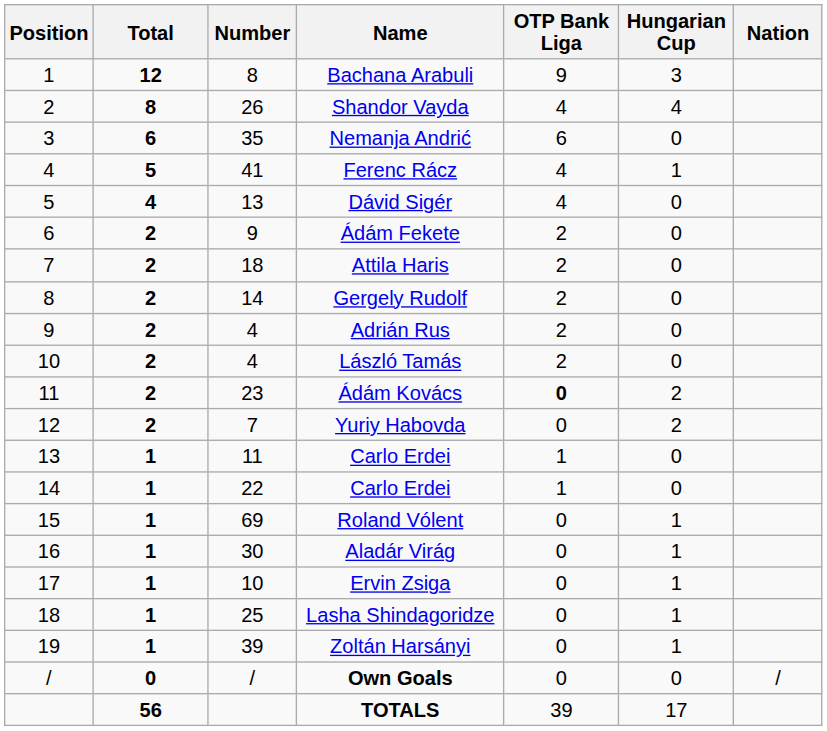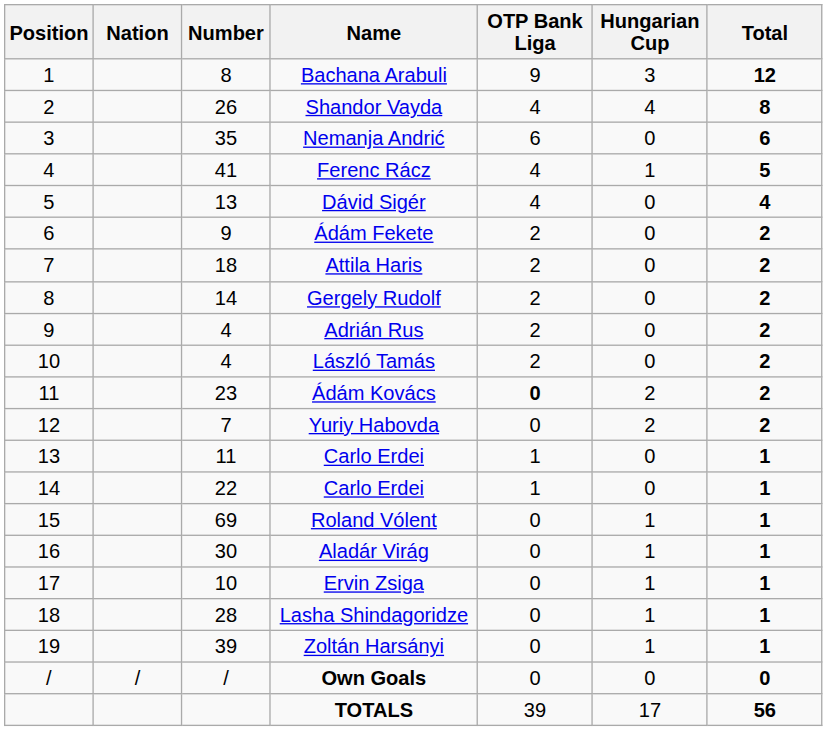 <table class="wikitable" style="font-size: 95%; text-align: center;">
 <tr>
 <th width=60>Position</th>
-<th width=80>Total</th>
+<th width=60>Nation</th>
 <th width=60>Number</th>
 <th width=150>Name</th>
 <th width=80>OTP Bank Liga</th>
 <th width=80>Hungarian Cup</th>
-<th width=60>Nation</th>
+<th width=80>Total</th>
 </tr>
 <tr>
 <td>1</td>
-<td><strong>12</strong></td>
+<td></td>
 <td>8</td>
 <td><a href='#'>Bachana Arabuli</a></td>
 <td>9</td>
 <td>3</td>
-<td></td>
+<td><strong>12</strong></td>
 </tr>
 <tr>
 <td>2</td>
-<td><strong>8</strong></td>
+<td></td>
 <td>26</td>
 <td><a href='#'>Shandor Vayda</a></td>
 <td>4</td>
 <td>4</td>
-<td></td>
+<td><strong>8</strong></td>
 </tr>
 <tr>
 <td>3</td>
-<td><strong>6</strong></td>
+<td></td>
 <td>35</td>
 <td><a href='#'>Nemanja Andrić</a></td>
 <td>6</td>
 <td>0</td>
-<td></td>
+<td><strong>6</strong></td>
 </tr>
 <tr>
 <td>4</td>
-<td><strong>5</strong></td>
+<td></td>
 <td>41</td>
 <td><a href='#'>Ferenc Rácz</a></td>
 <td>4</td>
 <td>1</td>
-<td></td>
+<td><strong>5</strong></td>
 </tr>
 <tr>
 <td>5</td>
-<td><strong>4</strong></td>
+<td></td>
 <td>13</td>
 <td><a href='#'>Dávid Sigér</a></td>
 <td>4</td>
 <td>0</td>
-<td></td>
+<td><strong>4</strong></td>
 </tr>
 <tr>
 <td>6</td>
-<td><strong>2</strong></td>
+<td></td>
 <td>9</td>
 <td><a href='#'>Ádám Fekete</a></td>
 <td>2</td>
 <td>0</td>
-<td></td>
+<td><strong>2</strong></td>
 </tr>
 <tr>
 <td>7</td>
-<td><strong>2</strong></td>
+<td></td>
 <td>18</td>
 <td><a href='#'>Attila Haris</a></td>
 <td>2</td>
 <td>0</td>
-<td></td>
+<td><strong>2</strong></td>
 </tr>
 <tr>
 <td>8</td>
-<td><strong>2</strong></td>
+<td></td>
 <td>14</td>
 <td><a href='#'>Gergely Rudolf</a></td>
 <td>2</td>
 <td>0</td>
-<td></td>
+<td><strong>2</strong></td>
 </tr>
 <tr>
 <td>9</td>
-<td><strong>2</strong></td>
+<td></td>
 <td>4</td>
 <td><a href='#'>Adrián Rus</a></td>
 <td>2</td>
 <td>0</td>
-<td></td>
+<td><strong>2</strong></td>
 </tr>
 <tr>
 <td>10</td>
-<td><strong>2</strong></td>
+<td></td>
 <td>4</td>
 <td><a href='#'>László Tamás</a></td>
 <td>2</td>
 <td>0</td>
-<td></td>
+<td><strong>2</strong></td>
 </tr>
 <tr>
 <td>11</td>
-<td><strong>2</strong></td>
+<td></td>
 <td>23</td>
 <td><a href='#'>Ádám Kovács</a></td>
 <td><strong>0</strong></td>
 <td>2</td>
-<td></td>
+<td><strong>2</strong></td>
 </tr>
 <tr>
 <td>12</td>
-<td><strong>2</strong></td>
+<td></td>
 <td>7</td>
 <td><a href='#'>Yuriy Habovda</a></td>
 <td>0</td>
 <td>2</td>
-<td></td>
+<td><strong>2</strong></td>
 </tr>
 <tr>
 <td>13</td>
-<td><strong>1</strong></td>
+<td></td>
 <td>11</td>
 <td><a href='#'>Carlo Erdei</a></td>
 <td>1</td>
 <td>0</td>
-<td></td>
+<td><strong>1</strong></td>
 </tr>
 <tr>
 <td>14</td>
-<td><strong>1</strong></td>
+<td></td>
 <td>22</td>
 <td><a href='#'>Carlo Erdei</a></td>
 <td>1</td>
 <td>0</td>
-<td></td>
+<td><strong>1</strong></td>
 </tr>
 <tr>
 <td>15</td>
-<td><strong>1</strong></td>
+<td></td>
 <td>69</td>
 <td><a href='#'>Roland Vólent</a></td>
 <td>0</td>
 <td>1</td>
-<td></td>
+<td><strong>1</strong></td>
 </tr>
 <tr>
 <td>16</td>
-<td><strong>1</strong></td>
+<td></td>
 <td>30</td>
 <td><a href='#'>Aladár Virág</a></td>
 <td>0</td>
 <td>1</td>
-<td></td>
+<td><strong>1</strong></td>
 </tr>
 <tr>
 <td>17</td>
-<td><strong>1</strong></td>
+<td></td>
 <td>10</td>
 <td><a href='#'>Ervin Zsiga</a></td>
 <td>0</td>
 <td>1</td>
-<td></td>
+<td><strong>1</strong></td>
 </tr>
 <tr>
 <td>18</td>
-<td><strong>1</strong></td>
-<td>25</td>
+<td></td>
+<td>28</td>
 <td><a href='#'>Lasha Shindagoridze</a></td>
 <td>0</td>
 <td>1</td>
-<td></td>
+<td><strong>1</strong></td>
 </tr>
 <tr>
 <td>19</td>
-<td><strong>1</strong></td>
+<td></td>
 <td>39</td>
 <td><a href='#'>Zoltán Harsányi</a></td>
 <td>0</td>
 <td>1</td>
-<td></td>
+<td><strong>1</strong></td>
 </tr>
 <tr>
 <td>/</td>
-<td><strong>0</strong></td>
+<td>/</td>
 <td>/</td>
 <td><strong>Own Goals</strong></td>
 <td>0</td>
 <td>0</td>
-<td>/</td>
+<td><strong>0</strong></td>
 </tr>
 <tr>
 <td></td>
-<td><strong>56</strong></td>
+<td></td>
 <td></td>
 <td><strong>TOTALS</strong></td>
 <td>39</td>
 <td>17</td>
-<td></td>
+<td><strong>56</strong></td>
 </tr>
 </table>
